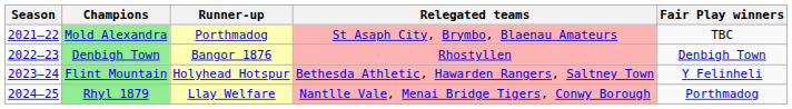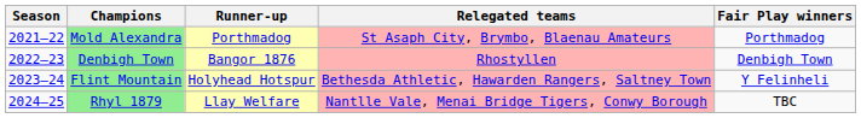 <table class="wikitable sortable" style="text-align:center;">
 <tr>
 <th>Season</th>
 <th>Champions</th>
 <th>Runner-up</th>
 <th colspan=3>Relegated teams</th>
 <th>Fair Play winners</th>
 </tr>
 <tr>
 <td align="centre"><a href='#'>2021–22</a></td>
 <td style="background:#90EE90"><a href='#'>Mold Alexandra</a></td>
 <td style="background:#ffffb3"><a href='#'>Porthmadog</a></td>
 <td style="background:#ffb3b3" colspan=3><a href='#'>St Asaph City</a>, <a href='#'>Brymbo</a>, <a href='#'>Blaenau Amateurs</a></td>
-<td align="centre">TBC</td>
+<td align="centre"><a href='#'>Porthmadog</a></td>
 </tr>
 <tr>
 <td align="centre"><a href='#'>2022–23</a></td>
 <td style="background:#90EE90"><a href='#'>Denbigh Town</a></td>
 <td style="background:#ffffb3"><a href='#'>Bangor 1876</a></td>
 <td style="background:#ffb3b3" colspan=3><a href='#'>Rhostyllen</a></td>
 <td align="centre"><a href='#'>Denbigh Town</a></td>
 </tr>
 <tr>
 <td align="centre"><a href='#'>2023–24</a></td>
 <td style="background:#90EE90"><a href='#'>Flint Mountain</a></td>
 <td style="background:#ffffb3"><a href='#'>Holyhead Hotspur</a></td>
 <td style="background:#ffb3b3" colspan=3><a href='#'>Bethesda Athletic</a>, <a href='#'>Hawarden Rangers</a>, <a href='#'>Saltney Town</a></td>
 <td align="centre"><a href='#'>Y Felinheli</a></td>
 </tr>
 <tr>
 <td align="centre"><a href='#'>2024–25</a></td>
 <td style="background:#90EE90"><a href='#'>Rhyl 1879</a></td>
 <td style="background:#ffffb3"><a href='#'>Llay Welfare</a></td>
 <td style="background:#ffb3b3" colspan=3><a href='#'>Nantlle Vale</a>, <a href='#'>Menai Bridge Tigers</a>, <a href='#'>Conwy Borough</a></td>
-<td align="centre"><a href='#'>Porthmadog</a></td>
+<td align="centre">TBC</td>
 </tr>
 </table>
